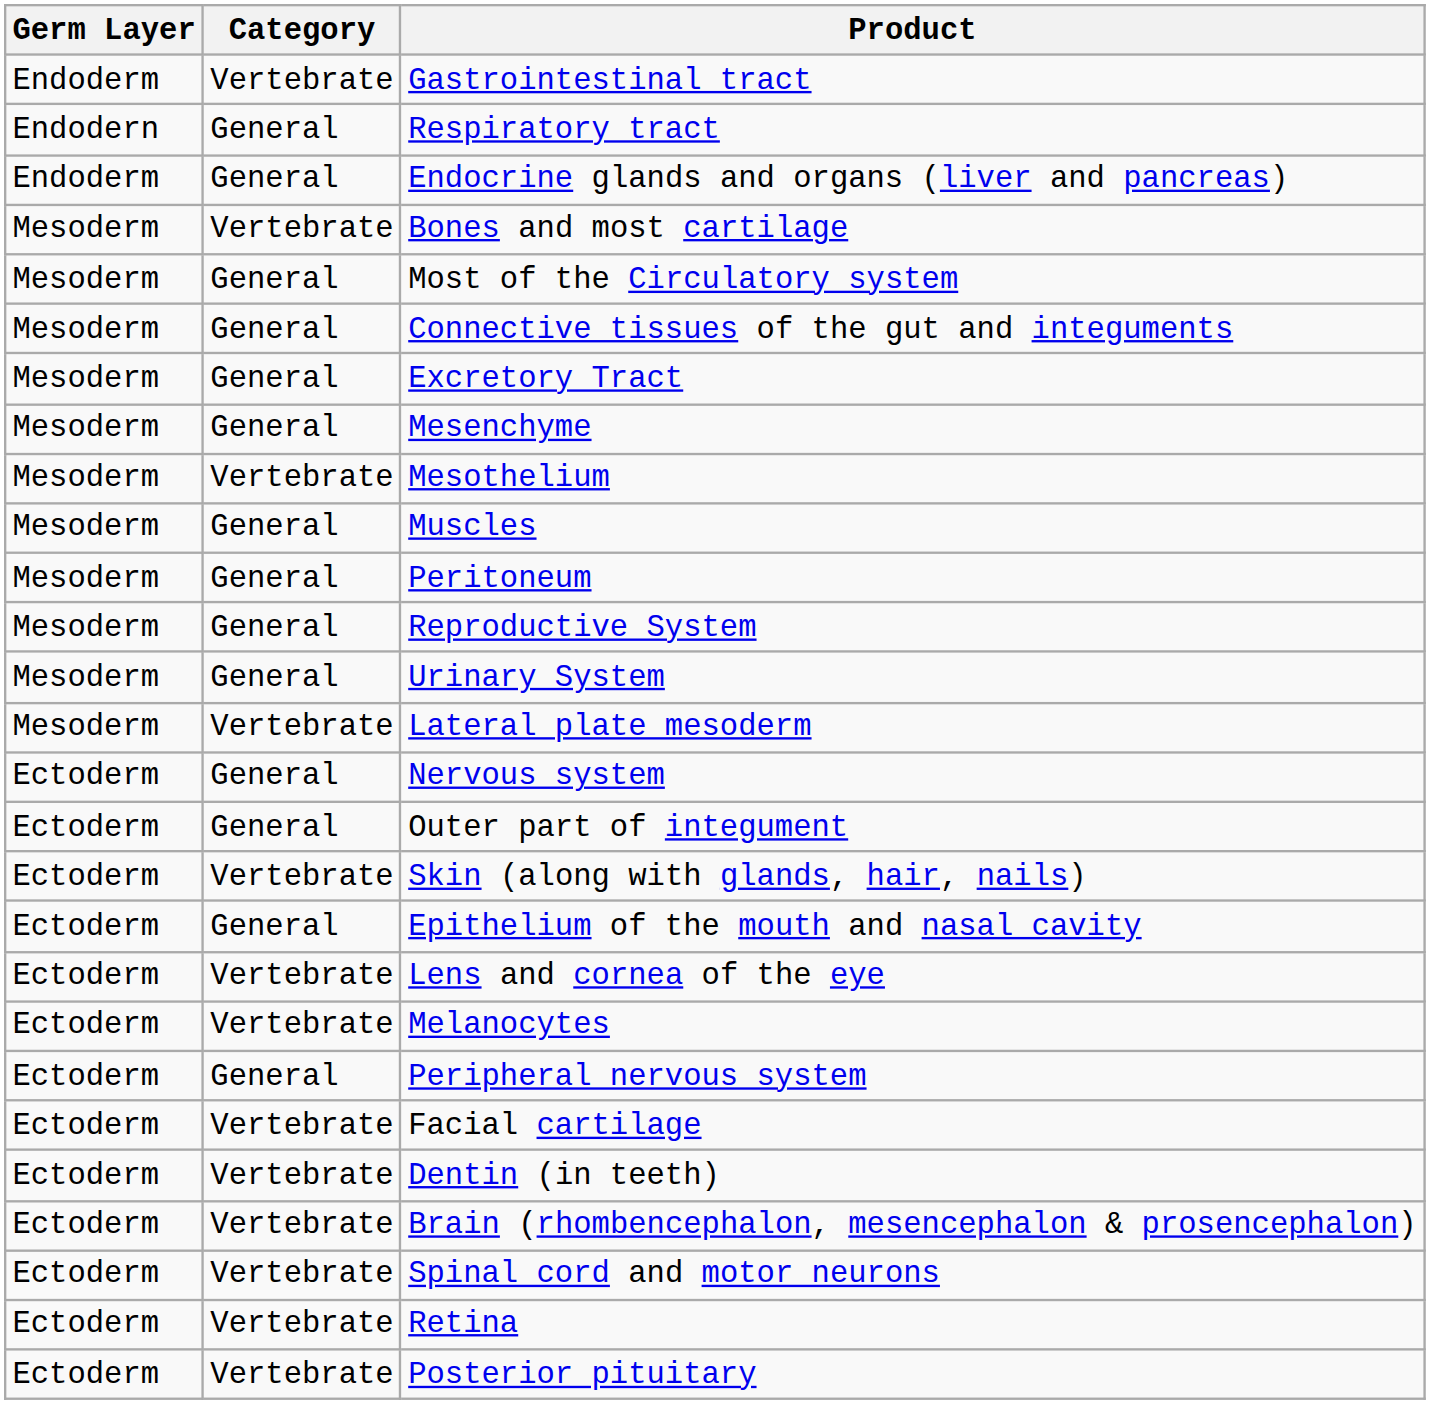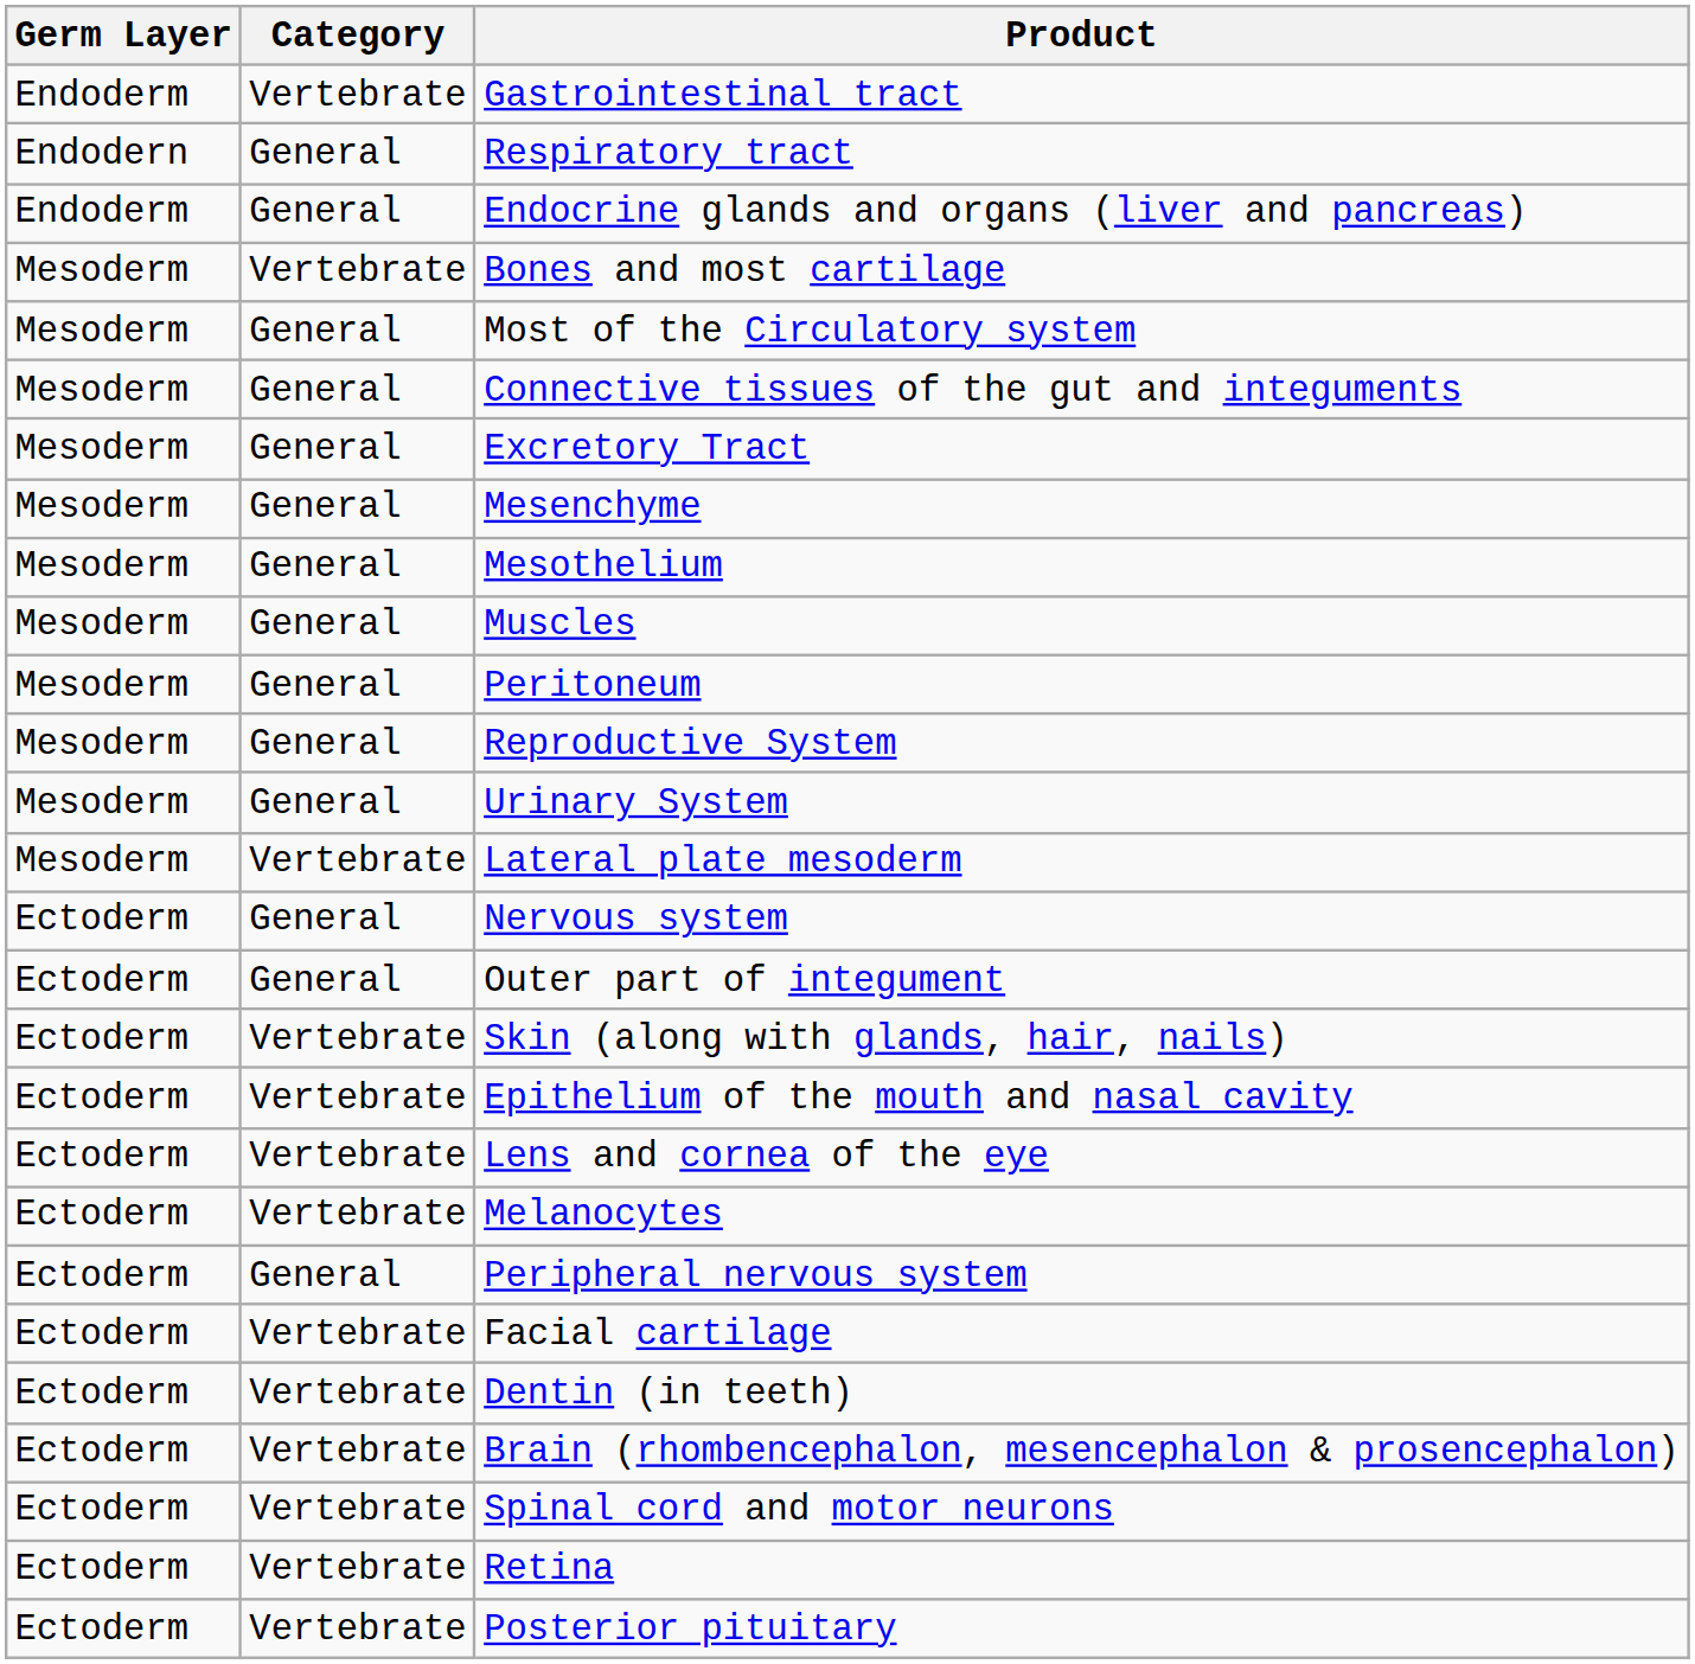 <table class="wikitable">
 <tr>
 <th>Germ Layer</th>
 <th>Category</th>
 <th>Product</th>
 </tr>
 <tr>
 <td>Endoderm</td>
 <td>Vertebrate</td>
 <td><a href='#'>Gastrointestinal tract</a></td>
 </tr>
 <tr>
 <td>Endodern</td>
 <td>General</td>
 <td><a href='#'>Respiratory tract</a></td>
 </tr>
 <tr>
 <td>Endoderm</td>
 <td>General</td>
 <td><a href='#'>Endocrine</a> glands and organs (<a href='#'>liver</a> and <a href='#'>pancreas</a>)</td>
 </tr>
 <tr>
 <td>Mesoderm</td>
 <td>Vertebrate</td>
 <td><a href='#'>Bones</a> and most <a href='#'>cartilage</a></td>
 </tr>
 <tr>
 <td>Mesoderm</td>
 <td>General</td>
 <td>Most of the <a href='#'>Circulatory system</a></td>
 </tr>
 <tr>
 <td>Mesoderm</td>
 <td>General</td>
 <td><a href='#'>Connective tissues</a> of the gut and <a href='#'>integuments</a></td>
 </tr>
 <tr>
 <td>Mesoderm</td>
 <td>General</td>
 <td><a href='#'>Excretory Tract</a></td>
 </tr>
 <tr>
 <td>Mesoderm</td>
 <td>General</td>
 <td><a href='#'>Mesenchyme</a></td>
 </tr>
 <tr>
 <td>Mesoderm</td>
-<td>Vertebrate</td>
+<td>General</td>
 <td><a href='#'>Mesothelium</a></td>
 </tr>
 <tr>
 <td>Mesoderm</td>
 <td>General</td>
 <td><a href='#'>Muscles</a></td>
 </tr>
 <tr>
 <td>Mesoderm</td>
 <td>General</td>
 <td><a href='#'>Peritoneum</a></td>
 </tr>
 <tr>
 <td>Mesoderm</td>
 <td>General</td>
 <td><a href='#'>Reproductive System</a></td>
 </tr>
 <tr>
 <td>Mesoderm</td>
 <td>General</td>
 <td><a href='#'>Urinary System</a></td>
 </tr>
 <tr>
 <td>Mesoderm</td>
 <td>Vertebrate</td>
 <td><a href='#'>Lateral plate mesoderm</a></td>
 </tr>
 <tr>
 <td>Ectoderm</td>
 <td>General</td>
 <td><a href='#'>Nervous system</a></td>
 </tr>
 <tr>
 <td>Ectoderm</td>
 <td>General</td>
 <td>Outer part of <a href='#'>integument</a></td>
 </tr>
 <tr>
 <td>Ectoderm</td>
 <td>Vertebrate</td>
 <td><a href='#'>Skin</a> (along with <a href='#'>glands</a>, <a href='#'>hair</a>, <a href='#'>nails</a>)</td>
 </tr>
 <tr>
 <td>Ectoderm</td>
-<td>General</td>
+<td>Vertebrate</td>
 <td><a href='#'>Epithelium</a> of the <a href='#'>mouth</a> and <a href='#'>nasal cavity</a></td>
 </tr>
 <tr>
 <td>Ectoderm</td>
 <td>Vertebrate</td>
 <td><a href='#'>Lens</a> and <a href='#'>cornea</a> of the <a href='#'>eye</a></td>
 </tr>
 <tr>
 <td>Ectoderm</td>
 <td>Vertebrate</td>
 <td><a href='#'>Melanocytes</a></td>
 </tr>
 <tr>
 <td>Ectoderm</td>
 <td>General</td>
 <td><a href='#'>Peripheral nervous system</a></td>
 </tr>
 <tr>
 <td>Ectoderm</td>
 <td>Vertebrate</td>
 <td>Facial <a href='#'>cartilage</a></td>
 </tr>
 <tr>
 <td>Ectoderm</td>
 <td>Vertebrate</td>
 <td><a href='#'>Dentin</a> (in teeth)</td>
 </tr>
 <tr>
 <td>Ectoderm</td>
 <td>Vertebrate</td>
 <td><a href='#'>Brain</a> (<a href='#'>rhombencephalon</a>, <a href='#'>mesencephalon</a> & <a href='#'>prosencephalon</a>)</td>
 </tr>
 <tr>
 <td>Ectoderm</td>
 <td>Vertebrate</td>
 <td><a href='#'>Spinal cord</a> and <a href='#'>motor neurons</a></td>
 </tr>
 <tr>
 <td>Ectoderm</td>
 <td>Vertebrate</td>
 <td><a href='#'>Retina</a></td>
 </tr>
 <tr>
 <td>Ectoderm</td>
 <td>Vertebrate</td>
 <td><a href='#'>Posterior pituitary</a></td>
 </tr>
 </table>
